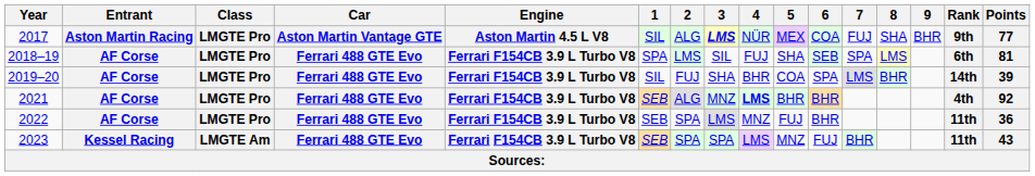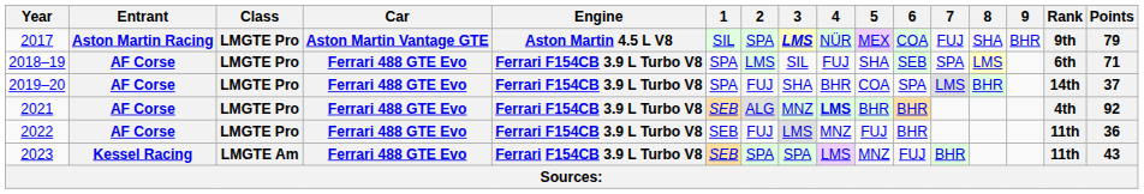 <table class="wikitable" style="text-align:center; font-size:90%">
 <tr>
 <th>Year</th>
 <th>Entrant</th>
 <th>Class</th>
 <th>Car</th>
 <th>Engine</th>
 <th>1</th>
 <th>2</th>
 <th>3</th>
 <th>4</th>
 <th>5</th>
 <th>6</th>
 <th>7</th>
 <th>8</th>
 <th>9</th>
 <th>Rank</th>
 <th>Points</th>
 </tr>
 <tr>
 <td><a href='#'>2017</a></td>
 <th><a href='#'>Aston Martin Racing</a></th>
 <th>LMGTE Pro</th>
 <th><a href='#'>Aston Martin Vantage GTE</a></th>
 <th><a href='#'>Aston Martin</a> 4.5 L V8</th>
 <td style="background:#DFFFDF;"><a href='#'>SIL</a><br></td>
-<td style="background:#DFFFDF;"><a href='#'>ALG</a><br></td>
+<td style="background:#DFFFDF;"><a href='#'>SPA</a><br></td>
 <td style="background:#FFFFBF;"><strong><em><a href='#'>LMS</a></em></strong><br></td>
 <td style="background:#DFFFDF;"><a href='#'>NÜR</a><br></td>
 <td style="background:#EFCFFF;"><a href='#'>MEX</a><br></td>
 <td style="background:#DFFFDF;"><a href='#'>COA</a><br></td>
 <td><a href='#'>FUJ</a></td>
 <td><a href='#'>SHA</a></td>
 <td><a href='#'>BHR</a></td>
 <th>9th</th>
-<th>77</th>
+<th>79</th>
 </tr>
 <tr>
 <td><a href='#'>2018–19</a></td>
 <th><a href='#'>AF Corse</a></th>
 <th>LMGTE Pro</th>
 <th><a href='#'>Ferrari 488 GTE Evo</a></th>
 <th><a href='#'>Ferrari F154CB</a> 3.9 L Turbo V8</th>
 <td><a href='#'>SPA</a></td>
 <td style="background:#DFFFDF;"><a href='#'>LMS</a><br></td>
 <td><a href='#'>SIL</a></td>
 <td><a href='#'>FUJ</a></td>
 <td><a href='#'>SHA</a></td>
 <td style="background:#DFFFDF;"><a href='#'>SEB</a><br></td>
 <td><a href='#'>SPA</a></td>
 <td style="background:#FFFFBF;"><a href='#'>LMS</a><br></td>
 <td></td>
 <th>6th</th>
-<th>81</th>
+<th>71</th>
 </tr>
 <tr>
 <td><a href='#'>2019–20</a></td>
 <th><a href='#'>AF Corse</a></th>
 <th>LMGTE Pro</th>
 <th><a href='#'>Ferrari 488 GTE Evo</a></th>
 <th><a href='#'>Ferrari F154CB</a> 3.9 L Turbo V8</th>
-<td><a href='#'>SIL</a></td>
+<td><a href='#'>SPA</a></td>
 <td><a href='#'>FUJ</a></td>
 <td><a href='#'>SHA</a></td>
 <td><a href='#'>BHR</a></td>
 <td><a href='#'>COA</a></td>
 <td><a href='#'>SPA</a></td>
 <td style="background:#DFDFDF;"><a href='#'>LMS</a><br></td>
 <td style="background:#DFFFDF;"><a href='#'>BHR</a><br></td>
 <td></td>
 <th>14th</th>
-<th>39</th>
+<th>37</th>
 </tr>
 <tr>
 <td><a href='#'>2021</a></td>
 <th><a href='#'>AF Corse</a></th>
 <th>LMGTE Pro</th>
 <th><a href='#'>Ferrari 488 GTE Evo</a></th>
 <th><a href='#'>Ferrari F154CB</a> 3.9 L Turbo V8</th>
 <td style="background:#FFDF9F;"><em><a href='#'>SEB</a></em><br></td>
 <td style="background:#DFDFDF;"><a href='#'>ALG</a><br></td>
 <td style="background:#DFFFDF;"><a href='#'>MNZ</a><br></td>
 <td style="background:#DFFFDF;"><strong><a href='#'>LMS</a></strong><br></td>
 <td style="background:#DFFFDF;"><a href='#'>BHR</a><br></td>
 <td style="background:#FFDF9F;"><a href='#'>BHR</a><br></td>
 <td></td>
 <td></td>
 <td></td>
 <th>4th</th>
 <th>92</th>
 </tr>
 <tr>
 <td><a href='#'>2022</a></td>
 <th><a href='#'>AF Corse</a></th>
 <th>LMGTE Pro</th>
 <th><a href='#'>Ferrari 488 GTE Evo</a></th>
 <th><a href='#'>Ferrari F154CB</a> 3.9 L Turbo V8</th>
 <td><a href='#'>SEB</a></td>
-<td><a href='#'>SPA</a></td>
+<td><a href='#'>FUJ</a></td>
 <td style="background:#DFDFDF;"><a href='#'>LMS</a><br></td>
 <td><a href='#'>MNZ</a></td>
 <td><a href='#'>FUJ</a></td>
 <td><a href='#'>BHR</a></td>
 <td></td>
 <td></td>
 <td></td>
 <th>11th</th>
 <th>36</th>
 </tr>
 <tr>
 <td><a href='#'>2023</a></td>
 <th><a href='#'>Kessel Racing</a></th>
 <th>LMGTE Am</th>
 <th><a href='#'>Ferrari 488 GTE Evo</a></th>
 <th><a href='#'>Ferrari</a> <a href='#'>F154CB</a> 3.9 L Turbo V8</th>
 <td style="background:#FFDF9F;"><em><a href='#'>SEB</a></em><br></td>
 <td style="background:#DFFFDF;"><a href='#'>SPA</a><br></td>
 <td style="background:#DFFFDF;"><a href='#'>SPA</a><br></td>
 <td style="background:#EFCFFF;"><a href='#'>LMS</a><br></td>
 <td><a href='#'>MNZ</a></td>
 <td><a href='#'>FUJ</a></td>
 <td style="background:#DFFFDF;"><a href='#'>BHR</a><br></td>
 <td></td>
 <td></td>
 <th>11th</th>
 <th>43</th>
 </tr>
 <tr>
 <th colspan="16">Sources:</th>
 </tr>
 </table>
